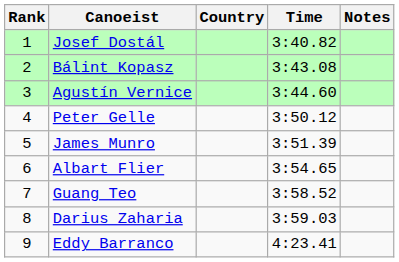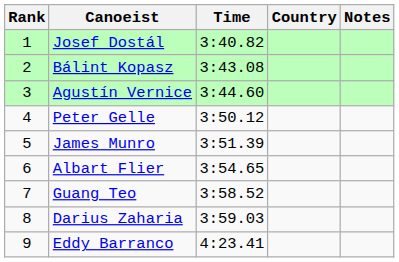 <table class="wikitable" style="text-align:center">
 <tr>
 <th>Rank</th>
 <th>Canoeist</th>
+<th>Time</th>
 <th>Country</th>
-<th>Time</th>
 <th>Notes</th>
 </tr>
 <tr bgcolor=bbffbb>
 <td>1</td>
 <td align="left"><a href='#'>Josef Dostál</a></td>
+<td>3:40.82</td>
 <td align="left"></td>
-<td>3:40.82</td>
 <td></td>
 </tr>
 <tr bgcolor=bbffbb>
 <td>2</td>
 <td align="left"><a href='#'>Bálint Kopasz</a></td>
+<td>3:43.08</td>
 <td align="left"></td>
-<td>3:43.08</td>
 <td></td>
 </tr>
 <tr bgcolor=bbffbb>
 <td>3</td>
 <td align="left"><a href='#'>Agustín Vernice</a></td>
+<td>3:44.60</td>
 <td align="left"></td>
-<td>3:44.60</td>
 <td></td>
 </tr>
 <tr>
 <td>4</td>
 <td align="left"><a href='#'>Peter Gelle</a></td>
+<td>3:50.12</td>
 <td align="left"></td>
-<td>3:50.12</td>
 <td></td>
 </tr>
 <tr>
 <td>5</td>
 <td align="left"><a href='#'>James Munro</a></td>
+<td>3:51.39</td>
 <td align="left"></td>
-<td>3:51.39</td>
 <td></td>
 </tr>
 <tr>
 <td>6</td>
 <td align="left"><a href='#'>Albart Flier</a></td>
+<td>3:54.65</td>
 <td align="left"></td>
-<td>3:54.65</td>
 <td></td>
 </tr>
 <tr>
 <td>7</td>
 <td align="left"><a href='#'>Guang Teo</a></td>
+<td>3:58.52</td>
 <td align="left"></td>
-<td>3:58.52</td>
 <td></td>
 </tr>
 <tr>
 <td>8</td>
 <td align="left"><a href='#'>Darius Zaharia</a></td>
+<td>3:59.03</td>
 <td align="left"></td>
-<td>3:59.03</td>
 <td></td>
 </tr>
 <tr>
 <td>9</td>
 <td align="left"><a href='#'>Eddy Barranco</a></td>
+<td>4:23.41</td>
 <td align="left"></td>
-<td>4:23.41</td>
 <td></td>
 </tr>
 </table>
